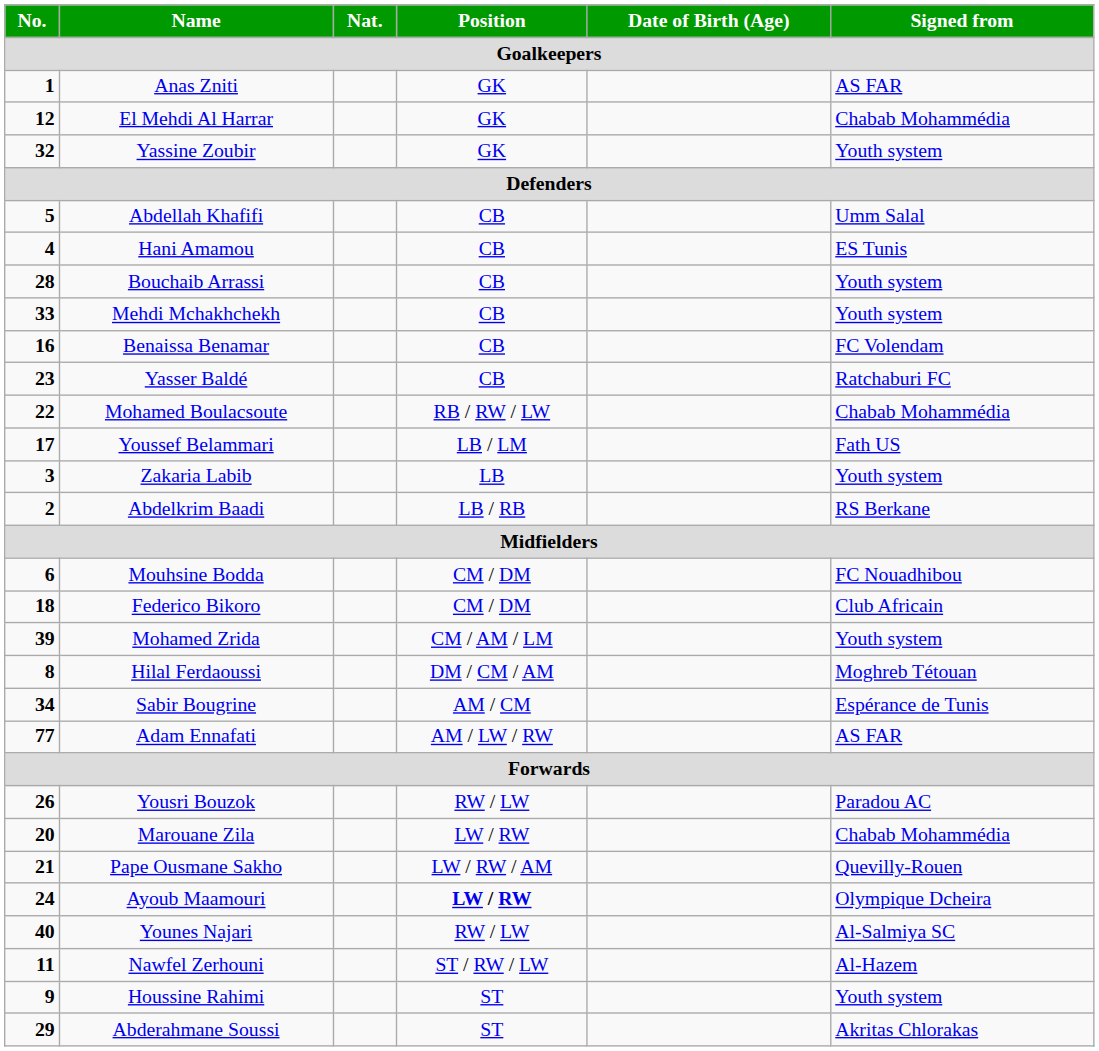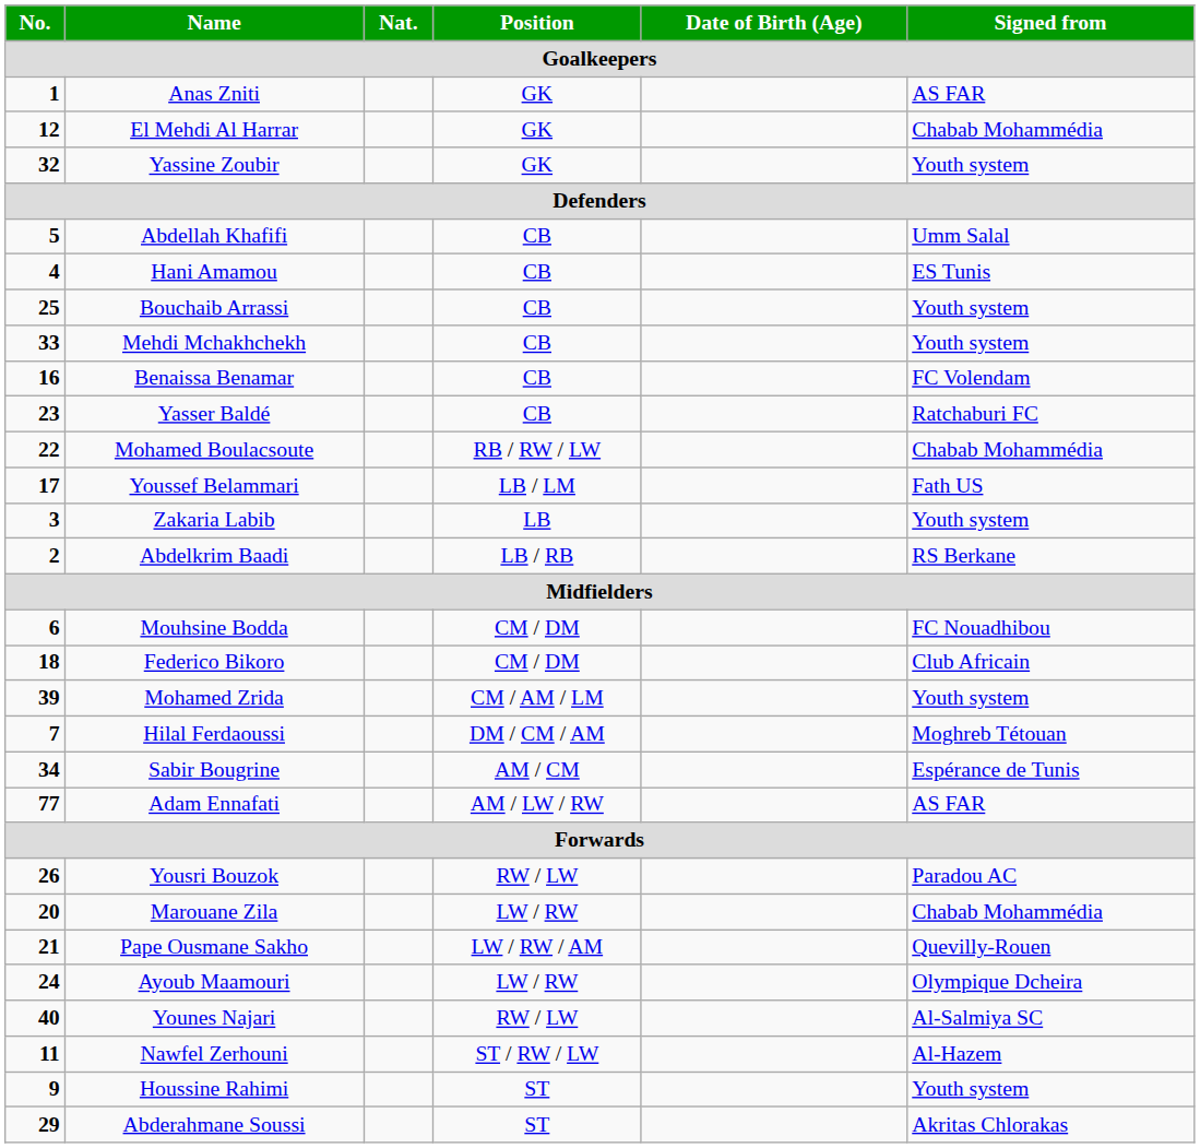 <table class="wikitable" style="text-align:center; font-size:90%; width:90%">
 <tr>
 <th style="background:#009900; color:white;">No.</th>
 <th style="background:#009900; color:white;">Name</th>
 <th style="background:#009900; color:white;">Nat.</th>
 <th style="background:#009900; color:white;">Position</th>
 <th style="background:#009900; color:white;">Date of Birth (Age)</th>
 <th style="background:#009900; color:white;">Signed from</th>
 </tr>
 <tr>
 <th colspan="6" style="background:#DCDCDC; text-align:center;">Goalkeepers</th>
 </tr>
 <tr>
 <td style="text-align:right"><strong>1</strong></td>
 <td><a href='#'>Anas Zniti</a></td>
 <td></td>
 <td><a href='#'>GK</a></td>
 <td></td>
 <td style="text-align:left"> <a href='#'>AS FAR</a></td>
 </tr>
 <tr>
 <td style="text-align:right"><strong>12</strong></td>
 <td><a href='#'>El Mehdi Al Harrar</a></td>
 <td></td>
 <td><a href='#'>GK</a></td>
 <td></td>
 <td style="text-align:left"> <a href='#'>Chabab Mohammédia</a></td>
 </tr>
 <tr>
 <td style="text-align:right"><strong>32</strong></td>
 <td><a href='#'>Yassine Zoubir</a></td>
 <td></td>
 <td><a href='#'>GK</a></td>
 <td></td>
 <td style="text-align:left"> <a href='#'>Youth system</a></td>
 </tr>
 <tr>
 <th colspan="6" style="background:#DCDCDC; text-align:center;">Defenders</th>
 </tr>
 <tr>
 <td style="text-align:right"><strong>5</strong></td>
 <td><a href='#'>Abdellah Khafifi</a></td>
 <td></td>
 <td><a href='#'>CB</a></td>
 <td></td>
 <td style="text-align:left"> <a href='#'>Umm Salal</a></td>
 </tr>
 <tr>
 <td style="text-align:right"><strong>4</strong></td>
 <td><a href='#'>Hani Amamou</a></td>
 <td></td>
 <td><a href='#'>CB</a></td>
 <td></td>
 <td style="text-align:left"> <a href='#'>ES Tunis</a></td>
 </tr>
 <tr>
-<td style="text-align:right"><strong>28</strong></td>
+<td style="text-align:right"><strong>25</strong></td>
 <td><a href='#'>Bouchaib Arrassi</a></td>
 <td></td>
 <td><a href='#'>CB</a></td>
 <td></td>
 <td style="text-align:left"> <a href='#'>Youth system</a></td>
 </tr>
 <tr>
 <td style="text-align:right"><strong>33</strong></td>
 <td><a href='#'>Mehdi Mchakhchekh</a></td>
 <td></td>
 <td><a href='#'>CB</a></td>
 <td></td>
 <td style="text-align:left"> <a href='#'>Youth system</a></td>
 </tr>
 <tr>
 <td style="text-align:right"><strong>16</strong></td>
 <td><a href='#'>Benaissa Benamar</a></td>
 <td></td>
 <td><a href='#'>CB</a></td>
 <td></td>
 <td style="text-align:left"> <a href='#'>FC Volendam</a></td>
 </tr>
 <tr>
 <td style="text-align:right"><strong>23</strong></td>
 <td><a href='#'>Yasser Baldé</a></td>
 <td></td>
 <td><a href='#'>CB</a></td>
 <td></td>
 <td style="text-align:left"> <a href='#'>Ratchaburi FC</a></td>
 </tr>
 <tr>
 <td style="text-align:right"><strong>22</strong></td>
 <td><a href='#'>Mohamed Boulacsoute</a></td>
 <td></td>
 <td><a href='#'>RB</a> / <a href='#'>RW</a> / <a href='#'>LW</a></td>
 <td></td>
 <td style="text-align:left"> <a href='#'>Chabab Mohammédia</a></td>
 </tr>
 <tr>
 <td style="text-align:right"><strong>17</strong></td>
 <td><a href='#'>Youssef Belammari</a></td>
 <td></td>
 <td><a href='#'>LB</a> / <a href='#'>LM</a></td>
 <td></td>
 <td style="text-align:left"> <a href='#'>Fath US</a></td>
 </tr>
 <tr>
 <td style="text-align:right"><strong>3</strong></td>
 <td><a href='#'>Zakaria Labib</a></td>
 <td></td>
 <td><a href='#'>LB</a></td>
 <td></td>
 <td style="text-align:left"> <a href='#'>Youth system</a></td>
 </tr>
 <tr>
 <td style="text-align:right"><strong>2</strong></td>
 <td><a href='#'>Abdelkrim Baadi</a></td>
 <td></td>
 <td><a href='#'>LB</a> / <a href='#'>RB</a></td>
 <td></td>
 <td style="text-align:left"> <a href='#'>RS Berkane</a></td>
 </tr>
 <tr>
 <th colspan="6" style="background:#DCDCDC; text-align:center;">Midfielders</th>
 </tr>
 <tr>
 <td style="text-align:right"><strong>6</strong></td>
 <td><a href='#'>Mouhsine Bodda</a></td>
 <td></td>
 <td><a href='#'>CM</a> / <a href='#'>DM</a></td>
 <td></td>
 <td style="text-align:left"> <a href='#'>FC Nouadhibou</a></td>
 </tr>
 <tr>
 <td style="text-align:right"><strong>18</strong></td>
 <td><a href='#'>Federico Bikoro</a></td>
 <td></td>
 <td><a href='#'>CM</a> / <a href='#'>DM</a></td>
 <td></td>
 <td style="text-align:left"> <a href='#'>Club Africain</a></td>
 </tr>
 <tr>
 <td style="text-align:right"><strong>39</strong></td>
 <td><a href='#'>Mohamed Zrida</a></td>
 <td></td>
 <td><a href='#'>CM</a> / <a href='#'>AM</a> / <a href='#'>LM</a></td>
 <td></td>
 <td style="text-align:left"> <a href='#'>Youth system</a></td>
 </tr>
 <tr>
-<td style="text-align:right"><strong>8</strong></td>
+<td style="text-align:right"><strong>7</strong></td>
 <td><a href='#'>Hilal Ferdaoussi</a></td>
 <td></td>
 <td><a href='#'>DM</a> / <a href='#'>CM</a> / <a href='#'>AM</a></td>
 <td></td>
 <td style="text-align:left"> <a href='#'>Moghreb Tétouan</a></td>
 </tr>
 <tr>
 <td style="text-align:right"><strong>34</strong></td>
 <td><a href='#'>Sabir Bougrine</a></td>
 <td></td>
 <td><a href='#'>AM</a> / <a href='#'>CM</a></td>
 <td></td>
 <td style="text-align:left"> <a href='#'>Espérance de Tunis</a></td>
 </tr>
 <tr>
 <td style="text-align:right"><strong>77</strong></td>
 <td><a href='#'>Adam Ennafati</a></td>
 <td></td>
 <td><a href='#'>AM</a> / <a href='#'>LW</a> / <a href='#'>RW</a></td>
 <td></td>
 <td style="text-align:left"> <a href='#'>AS FAR</a></td>
 </tr>
 <tr>
 <th colspan="6" style="background:#DCDCDC; text-align:center;">Forwards</th>
 </tr>
 <tr>
 <td style="text-align:right"><strong>26</strong></td>
 <td><a href='#'>Yousri Bouzok</a></td>
 <td></td>
 <td><a href='#'>RW</a> / <a href='#'>LW</a></td>
 <td></td>
 <td style="text-align:left"> <a href='#'>Paradou AC</a></td>
 </tr>
 <tr>
 <td style="text-align:right"><strong>20</strong></td>
 <td><a href='#'>Marouane Zila</a></td>
 <td></td>
 <td><a href='#'>LW</a> / <a href='#'>RW</a></td>
 <td></td>
 <td style="text-align:left"> <a href='#'>Chabab Mohammédia</a></td>
 </tr>
 <tr>
 <td style="text-align:right"><strong>21</strong></td>
 <td><a href='#'>Pape Ousmane Sakho</a></td>
 <td></td>
 <td><a href='#'>LW</a> / <a href='#'>RW</a> / <a href='#'>AM</a></td>
 <td></td>
 <td style="text-align:left"> <a href='#'>Quevilly-Rouen</a></td>
 </tr>
 <tr>
 <td style="text-align:right"><strong>24</strong></td>
 <td><a href='#'>Ayoub Maamouri</a></td>
 <td></td>
-<td><strong><a href='#'>LW</a> / <a href='#'>RW</a></strong></td>
+<td><a href='#'>LW</a> / <a href='#'>RW</a></td>
 <td></td>
 <td style="text-align:left"> <a href='#'>Olympique Dcheira</a></td>
 </tr>
 <tr>
 <td style="text-align:right"><strong>40</strong></td>
 <td><a href='#'>Younes Najari</a></td>
 <td></td>
 <td><a href='#'>RW</a> / <a href='#'>LW</a></td>
 <td></td>
 <td style="text-align:left"> <a href='#'>Al-Salmiya SC</a></td>
 </tr>
 <tr>
 <td style="text-align:right"><strong>11</strong></td>
 <td><a href='#'>Nawfel Zerhouni</a></td>
 <td></td>
 <td><a href='#'>ST</a> / <a href='#'>RW</a> / <a href='#'>LW</a></td>
 <td></td>
 <td style="text-align:left"> <a href='#'>Al-Hazem</a></td>
 </tr>
 <tr>
 <td style="text-align:right"><strong>9</strong></td>
 <td><a href='#'>Houssine Rahimi</a></td>
 <td></td>
 <td><a href='#'>ST</a></td>
 <td></td>
 <td style="text-align:left"> <a href='#'>Youth system</a></td>
 </tr>
 <tr>
 <td style="text-align:right"><strong>29</strong></td>
 <td><a href='#'>Abderahmane Soussi</a></td>
 <td></td>
 <td><a href='#'>ST</a></td>
 <td></td>
 <td style="text-align:left"> <a href='#'>Akritas Chlorakas</a></td>
 </tr>
 </table>
